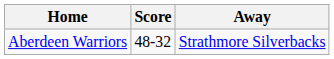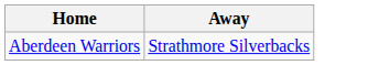 <table class="wikitable">
 <tr>
 <th>Home</th>
-<th>Score</th>
 <th>Away</th>
 </tr>
 <tr>
 <td><a href='#'>Aberdeen Warriors</a></td>
-<td>48-32</td>
 <td><a href='#'>Strathmore Silverbacks</a></td>
 </tr>
 </table>
